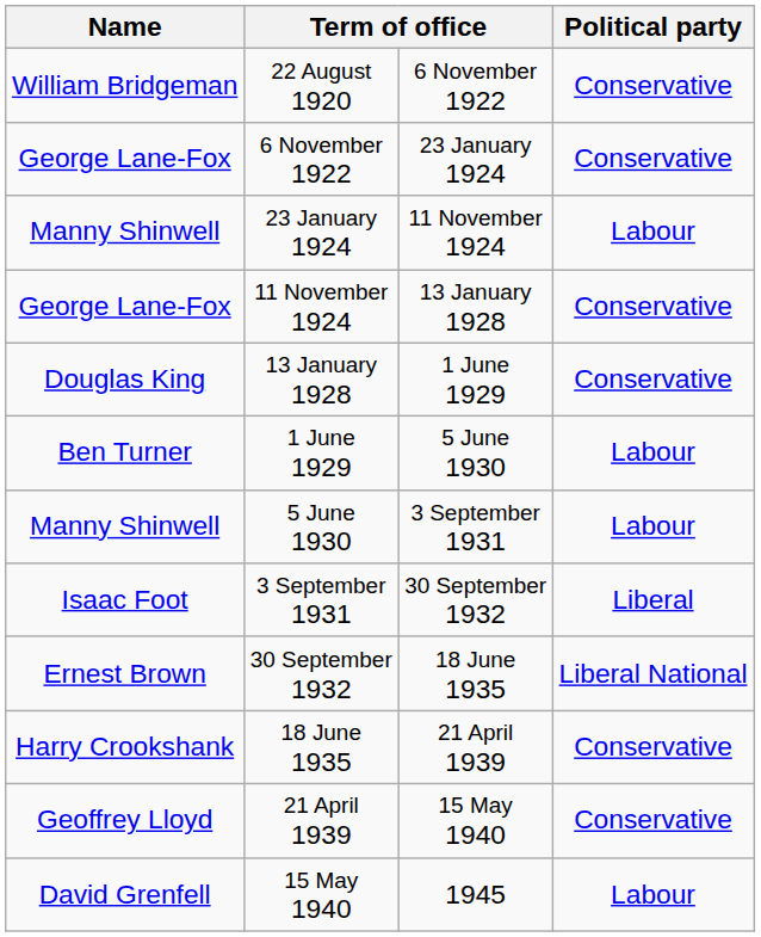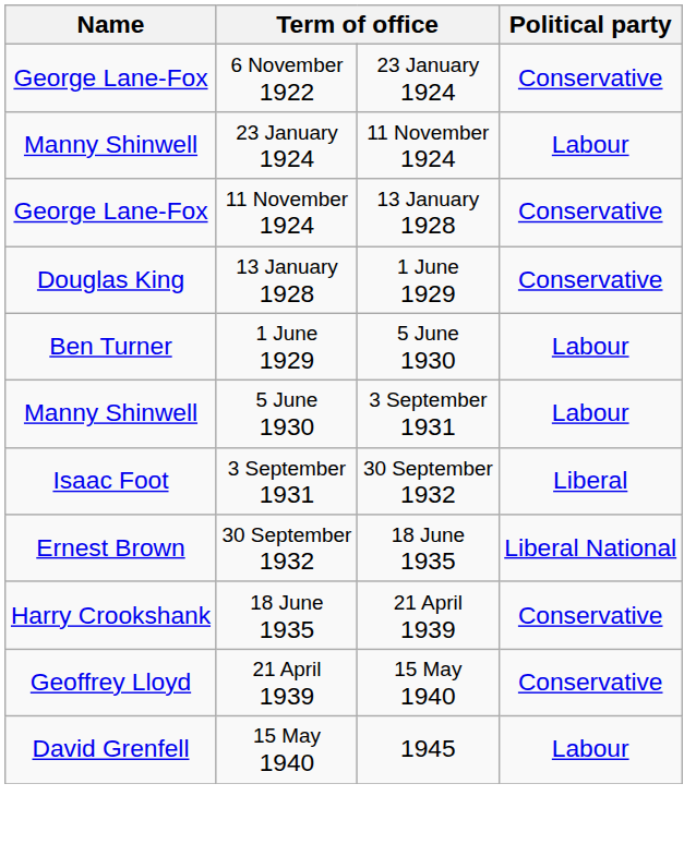 <table class="wikitable" style="text-align:Center;">
 <tr>
 <th>Name</th>
 <th colspan=2>Term of office</th>
 <th>Political party</th>
-</tr>
-<tr>
-<td><a href='#'>William Bridgeman</a></td>
-<td><small>22 August</small><br>1920</td>
-<td><small>6 November</small><br>1922</td>
-<td><a href='#'>Conservative</a></td>
 </tr>
 <tr>
 <td><a href='#'>George Lane-Fox</a></td>
 <td><small>6 November</small><br>1922</td>
 <td><small>23 January</small><br>1924</td>
 <td><a href='#'>Conservative</a></td>
 </tr>
 <tr>
 <td><a href='#'>Manny Shinwell</a></td>
 <td><small>23 January</small><br>1924</td>
 <td><small>11 November</small><br>1924</td>
 <td><a href='#'>Labour</a></td>
 </tr>
 <tr>
 <td><a href='#'>George Lane-Fox</a></td>
 <td><small>11 November</small><br>1924</td>
 <td><small>13 January</small><br>1928</td>
 <td><a href='#'>Conservative</a></td>
 </tr>
 <tr>
 <td><a href='#'>Douglas King</a></td>
 <td><small>13 January</small><br>1928</td>
 <td><small>1 June</small><br>1929</td>
 <td><a href='#'>Conservative</a></td>
 </tr>
 <tr>
 <td><a href='#'>Ben Turner</a></td>
 <td><small>1 June</small><br>1929</td>
 <td><small>5 June</small><br>1930</td>
 <td><a href='#'>Labour</a></td>
 </tr>
 <tr>
 <td><a href='#'>Manny Shinwell</a></td>
 <td><small>5 June</small><br>1930</td>
 <td><small>3 September</small><br>1931</td>
 <td><a href='#'>Labour</a></td>
 </tr>
 <tr>
 <td><a href='#'>Isaac Foot</a></td>
 <td><small>3 September</small><br>1931</td>
 <td><small>30 September</small><br>1932</td>
 <td><a href='#'>Liberal</a></td>
 </tr>
 <tr>
 <td><a href='#'>Ernest Brown</a></td>
 <td><small>30 September</small><br>1932</td>
 <td><small>18 June</small><br>1935</td>
 <td><a href='#'>Liberal National</a></td>
 </tr>
 <tr>
 <td><a href='#'>Harry Crookshank</a></td>
 <td><small>18 June</small><br>1935</td>
 <td><small>21 April</small><br>1939</td>
 <td><a href='#'>Conservative</a></td>
 </tr>
 <tr>
 <td><a href='#'>Geoffrey Lloyd</a></td>
 <td><small>21 April</small><br>1939</td>
 <td><small>15 May</small><br>1940</td>
 <td><a href='#'>Conservative</a></td>
 </tr>
 <tr>
 <td><a href='#'>David Grenfell</a></td>
 <td><small>15 May</small><br>1940</td>
 <td>1945</td>
 <td><a href='#'>Labour</a></td>
 </tr>
 </table>
